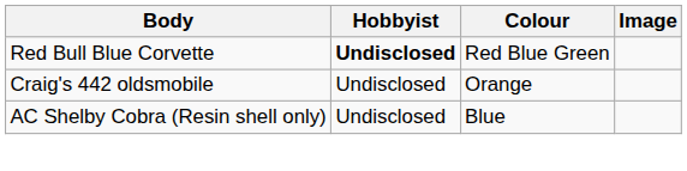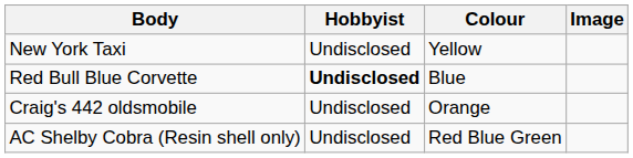 <table class="wikitable">
 <tr>
 <th>Body</th>
 <th>Hobbyist</th>
 <th>Colour</th>
 <th>Image</th>
 </tr>
 <tr>
+<td>New York Taxi</td>
+<td>Undisclosed</td>
+<td>Yellow</td>
+<td></td>
+</tr>
+<tr>
 <td>Red Bull Blue Corvette</td>
 <td><strong>Undisclosed</strong></td>
-<td>Red Blue Green</td>
+<td>Blue</td>
 <td></td>
 </tr>
 <tr>
 <td>Craig's 442 oldsmobile</td>
 <td>Undisclosed</td>
 <td>Orange</td>
 <td></td>
 </tr>
 <tr>
 <td>AC Shelby Cobra (Resin shell only)</td>
 <td>Undisclosed</td>
-<td>Blue</td>
+<td>Red Blue Green</td>
 <td></td>
 </tr>
 </table>
